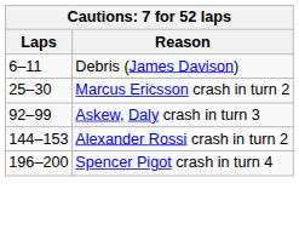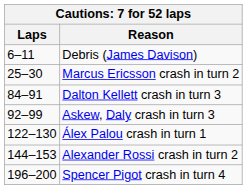 <table class="wikitable">
 <tr>
 <th colspan=2>Cautions: 7 for 52 laps</th>
 </tr>
 <tr>
 <th>Laps</th>
 <th>Reason</th>
 </tr>
 <tr>
 <td>6–11</td>
 <td>Debris (<a href='#'>James Davison</a>)</td>
 </tr>
 <tr>
 <td>25–30</td>
 <td><a href='#'>Marcus Ericsson</a> crash in turn 2</td>
 </tr>
 <tr>
+<td>84–91</td>
+<td><a href='#'>Dalton Kellett</a> crash in turn 3</td>
+</tr>
+<tr>
 <td>92–99</td>
 <td><a href='#'>Askew</a>, <a href='#'>Daly</a> crash in turn 3</td>
+</tr>
+<tr>
+<td>122–130</td>
+<td><a href='#'>Álex Palou</a> crash in turn 1</td>
 </tr>
 <tr>
 <td>144–153</td>
 <td><a href='#'>Alexander Rossi</a> crash in turn 2</td>
 </tr>
 <tr>
 <td>196–200</td>
 <td><a href='#'>Spencer Pigot</a> crash in turn 4</td>
 </tr>
 </table>
